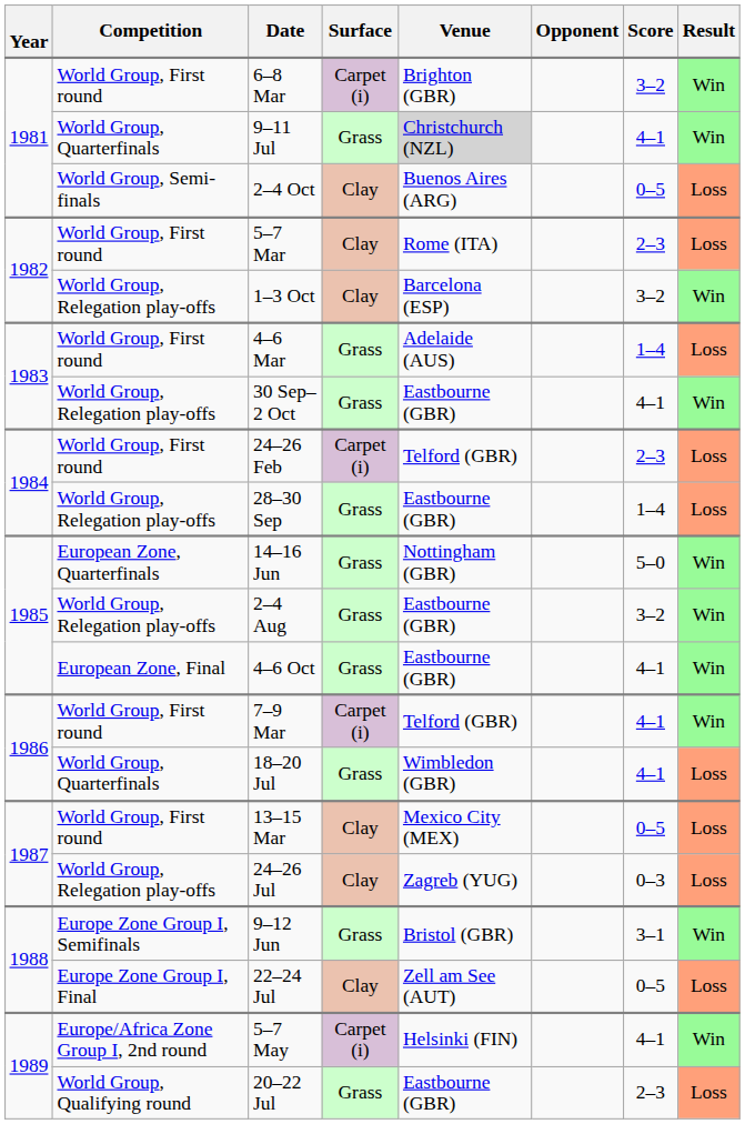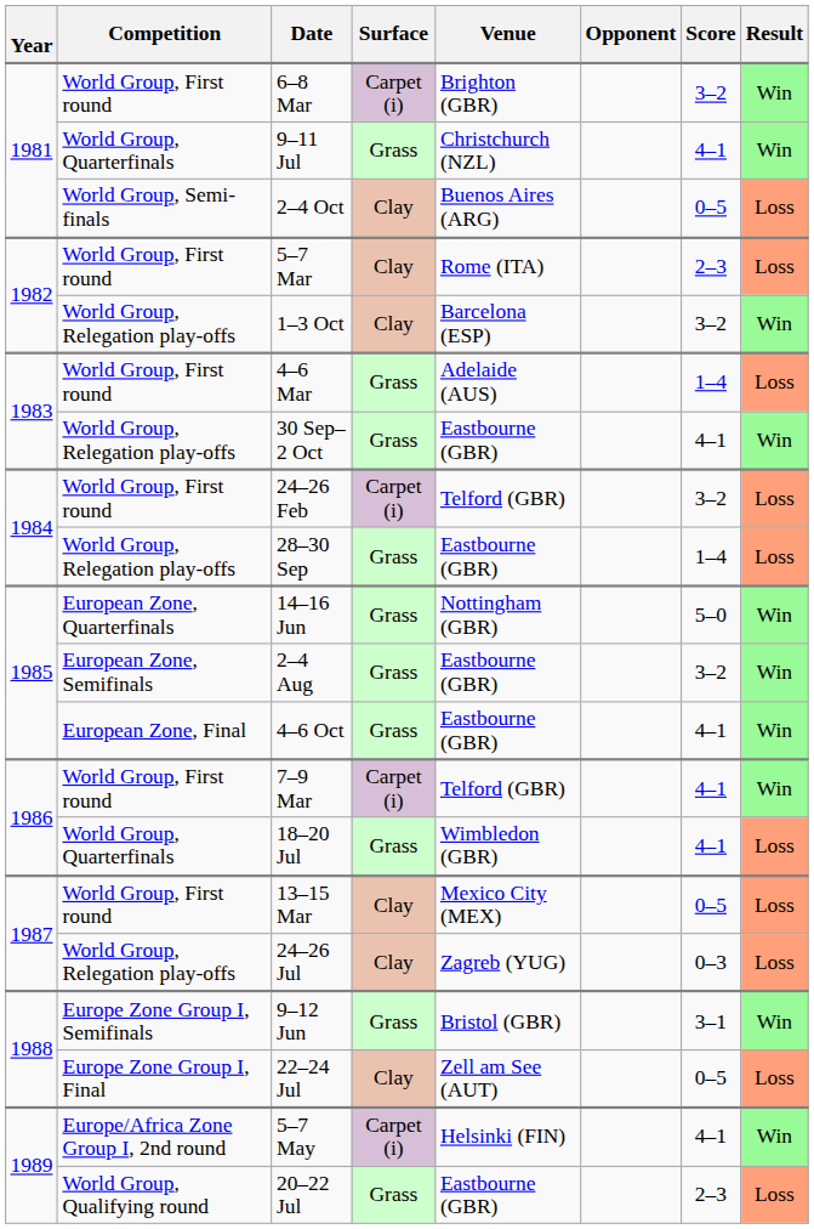 <table class="wikitable collapsible collapsed sortable nowrap">
 <tr>
 <th scope="col"><br> Year</th>
 <th scope="col">Competition</th>
 <th scope="col">Date</th>
 <th scope="col">Surface</th>
 <th scope="col">Venue</th>
 <th scope="col">Opponent</th>
 <th scope="col">Score</th>
 <th scope="col">Result</th>
 </tr>
 <tr style="border-top:2px solid gray;">
 <td align="center" rowspan="3"><a href='#'>1981</a></td>
 <td><a href='#'>World Group</a>, First round</td>
 <td>6–8 Mar</td>
 <td align="center" bgcolor=thistle>Carpet (i)</td>
 <td><a href='#'>Brighton</a> (GBR)</td>
 <td></td>
 <td align="center"><a href='#'>3–2</a></td>
 <td align="center" bgcolor="#98FB98">Win</td>
 </tr>
 <tr>
 <td><a href='#'>World Group</a>, Quarterfinals</td>
 <td>9–11 Jul</td>
 <td align="center" bgcolor=ccffcc>Grass</td>
-<td style="background: lightgrey;"><a href='#'>Christchurch</a> (NZL)</td>
+<td><a href='#'>Christchurch</a> (NZL)</td>
 <td></td>
 <td align="center"><a href='#'>4–1</a></td>
 <td align="center" bgcolor="#98FB98">Win</td>
 </tr>
 <tr>
 <td><a href='#'>World Group</a>, Semi-finals</td>
 <td>2–4 Oct</td>
 <td align="center" bgcolor=ebc2af>Clay</td>
 <td><a href='#'>Buenos Aires</a> (ARG)</td>
 <td></td>
 <td align="center"><a href='#'>0–5</a></td>
 <td align="center" bgcolor="#FFA07A">Loss</td>
 </tr>
 <tr style="border-top:2px solid gray;">
 <td align="center" rowspan="2"><a href='#'>1982</a></td>
 <td><a href='#'>World Group</a>, First round</td>
 <td>5–7 Mar</td>
 <td align="center" bgcolor=ebc2af>Clay</td>
 <td><a href='#'>Rome</a> (ITA)</td>
 <td></td>
 <td align="center"><a href='#'>2–3</a></td>
 <td align="center" bgcolor="#FFA07A">Loss</td>
 </tr>
 <tr>
 <td><a href='#'>World Group</a>, Relegation play-offs</td>
 <td>1–3 Oct</td>
 <td align="center" bgcolor=ebc2af>Clay</td>
 <td><a href='#'>Barcelona</a> (ESP)</td>
 <td></td>
 <td align="center">3–2</td>
 <td align="center" bgcolor="#98FB98">Win</td>
 </tr>
 <tr style="border-top:2px solid gray;">
 <td align="center" rowspan="2"><a href='#'>1983</a></td>
 <td><a href='#'>World Group</a>, First round</td>
 <td>4–6 Mar</td>
 <td align="center" bgcolor=ccffcc>Grass</td>
 <td><a href='#'>Adelaide</a> (AUS)</td>
 <td></td>
 <td align="center"><a href='#'>1–4</a></td>
 <td align="center" bgcolor="#FFA07A">Loss</td>
 </tr>
 <tr>
 <td><a href='#'>World Group</a>, Relegation play-offs</td>
 <td>30 Sep–2 Oct</td>
 <td align="center" bgcolor=ccffcc>Grass</td>
 <td><a href='#'>Eastbourne</a> (GBR)</td>
 <td></td>
 <td align="center">4–1</td>
 <td align="center" bgcolor="#98FB98">Win</td>
 </tr>
 <tr style="border-top:2px solid gray;">
 <td align="center" rowspan="2"><a href='#'>1984</a></td>
 <td><a href='#'>World Group</a>, First round</td>
 <td>24–26 Feb</td>
 <td align="center" bgcolor=thistle>Carpet (i)</td>
 <td><a href='#'>Telford</a> (GBR)</td>
 <td></td>
-<td align="center"><a href='#'>2–3</a></td>
+<td align="center">3–2</td>
 <td align="center" bgcolor="#FFA07A">Loss</td>
 </tr>
 <tr>
 <td><a href='#'>World Group</a>, Relegation play-offs</td>
 <td>28–30 Sep</td>
 <td align="center" bgcolor=ccffcc>Grass</td>
 <td><a href='#'>Eastbourne</a> (GBR)</td>
 <td></td>
 <td align="center">1–4</td>
 <td align="center" bgcolor="#FFA07A">Loss</td>
 </tr>
 <tr style="border-top:2px solid gray;">
 <td align="center" rowspan="3"><a href='#'>1985</a></td>
 <td><a href='#'>European Zone</a>, Quarterfinals</td>
 <td>14–16 Jun</td>
 <td align="center" bgcolor=ccffcc>Grass</td>
 <td><a href='#'>Nottingham</a> (GBR)</td>
 <td></td>
 <td align="center">5–0</td>
 <td align="center" bgcolor="#98FB98">Win</td>
 </tr>
 <tr>
-<td><a href='#'>World Group</a>, Relegation play-offs</td>
+<td><a href='#'>European Zone</a>, Semifinals</td>
 <td>2–4 Aug</td>
 <td align="center" bgcolor=ccffcc>Grass</td>
 <td><a href='#'>Eastbourne</a> (GBR)</td>
 <td></td>
 <td align="center">3–2</td>
 <td align="center" bgcolor="#98FB98">Win</td>
 </tr>
 <tr>
 <td><a href='#'>European Zone</a>, Final</td>
 <td>4–6 Oct</td>
 <td align="center" bgcolor=ccffcc>Grass</td>
 <td><a href='#'>Eastbourne</a> (GBR)</td>
 <td></td>
 <td align="center">4–1</td>
 <td align="center" bgcolor="#98FB98">Win</td>
 </tr>
 <tr style="border-top:2px solid gray;">
 <td align="center" rowspan="2"><a href='#'>1986</a></td>
 <td><a href='#'>World Group</a>, First round</td>
 <td>7–9 Mar</td>
 <td align="center" bgcolor=thistle>Carpet (i)</td>
 <td><a href='#'>Telford</a> (GBR)</td>
 <td></td>
 <td align="center"><a href='#'>4–1</a></td>
 <td align="center" bgcolor="#98FB98">Win</td>
 </tr>
 <tr>
 <td><a href='#'>World Group</a>, Quarterfinals</td>
 <td>18–20 Jul</td>
 <td align="center" bgcolor=ccffcc>Grass</td>
 <td><a href='#'>Wimbledon</a> (GBR)</td>
 <td></td>
 <td align="center"><a href='#'>4–1</a></td>
 <td align="center" bgcolor="#FFA07A">Loss</td>
 </tr>
 <tr style="border-top:2px solid gray;">
 <td align="center" rowspan="2"><a href='#'>1987</a></td>
 <td><a href='#'>World Group</a>, First round</td>
 <td>13–15 Mar</td>
 <td align="center" bgcolor=ebc2af>Clay</td>
 <td><a href='#'>Mexico City</a> (MEX)</td>
 <td></td>
 <td align="center"><a href='#'>0–5</a></td>
 <td align="center" bgcolor="#FFA07A">Loss</td>
 </tr>
 <tr>
 <td><a href='#'>World Group</a>, Relegation play-offs</td>
 <td>24–26 Jul</td>
 <td align="center" bgcolor=ebc2af>Clay</td>
 <td><a href='#'>Zagreb</a> (YUG)</td>
 <td></td>
 <td align="center">0–3</td>
 <td align="center" bgcolor="#FFA07A">Loss</td>
 </tr>
 <tr style="border-top:2px solid gray;">
 <td align="center" rowspan="2"><a href='#'>1988</a></td>
 <td><a href='#'>Europe Zone Group I</a>, Semifinals</td>
 <td>9–12 Jun</td>
 <td align="center" bgcolor=ccffcc>Grass</td>
 <td><a href='#'>Bristol</a> (GBR)</td>
 <td></td>
 <td align="center">3–1</td>
 <td align="center" bgcolor="#98FB98">Win</td>
 </tr>
 <tr>
 <td><a href='#'>Europe Zone Group I</a>, Final</td>
 <td>22–24 Jul</td>
 <td align="center" bgcolor=ebc2af>Clay</td>
 <td><a href='#'>Zell am See</a> (AUT)</td>
 <td></td>
 <td align="center">0–5</td>
 <td align="center" bgcolor="#FFA07A">Loss</td>
 </tr>
 <tr style="border-top:2px solid gray;">
 <td align="center" rowspan="2"><a href='#'>1989</a></td>
 <td><a href='#'>Europe/Africa Zone Group I</a>, 2nd round</td>
 <td>5–7 May</td>
 <td align="center" bgcolor=thistle>Carpet (i)</td>
 <td><a href='#'>Helsinki</a> (FIN)</td>
 <td></td>
 <td align="center">4–1</td>
 <td align="center" bgcolor="#98FB98">Win</td>
 </tr>
 <tr>
 <td><a href='#'>World Group</a>, Qualifying round</td>
 <td>20–22 Jul</td>
 <td align="center" bgcolor=ccffcc>Grass</td>
 <td><a href='#'>Eastbourne</a> (GBR)</td>
 <td></td>
 <td align="center">2–3</td>
 <td align="center" bgcolor="#FFA07A">Loss</td>
 </tr>
 </table>
